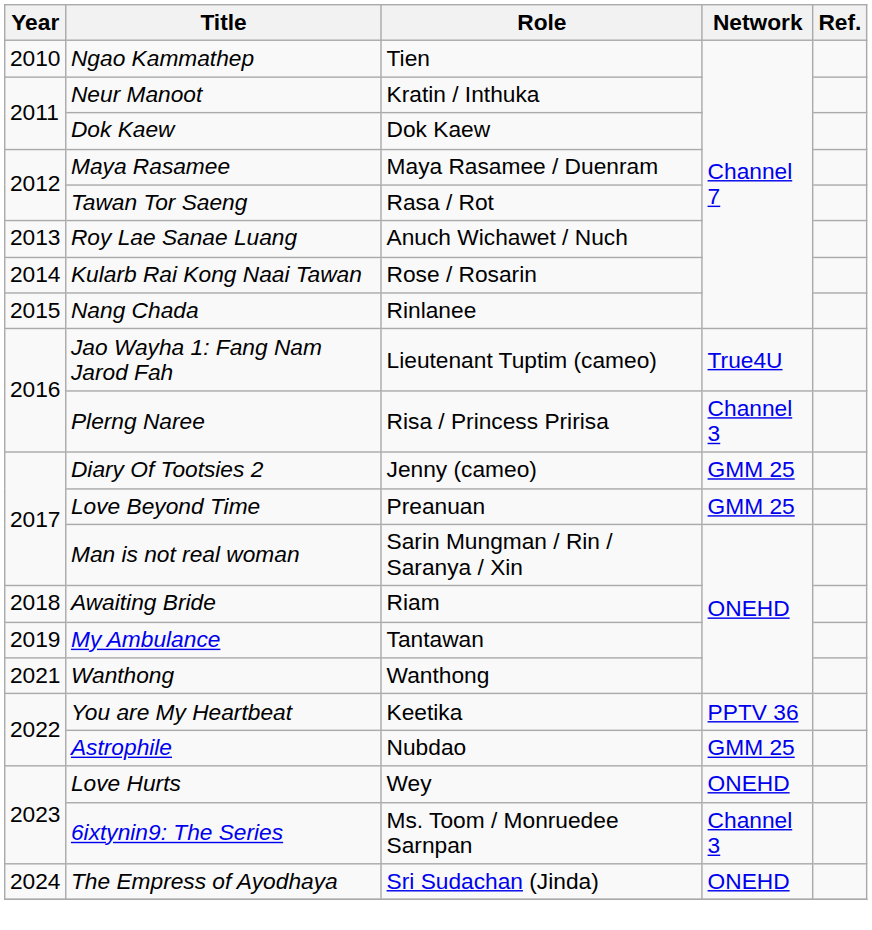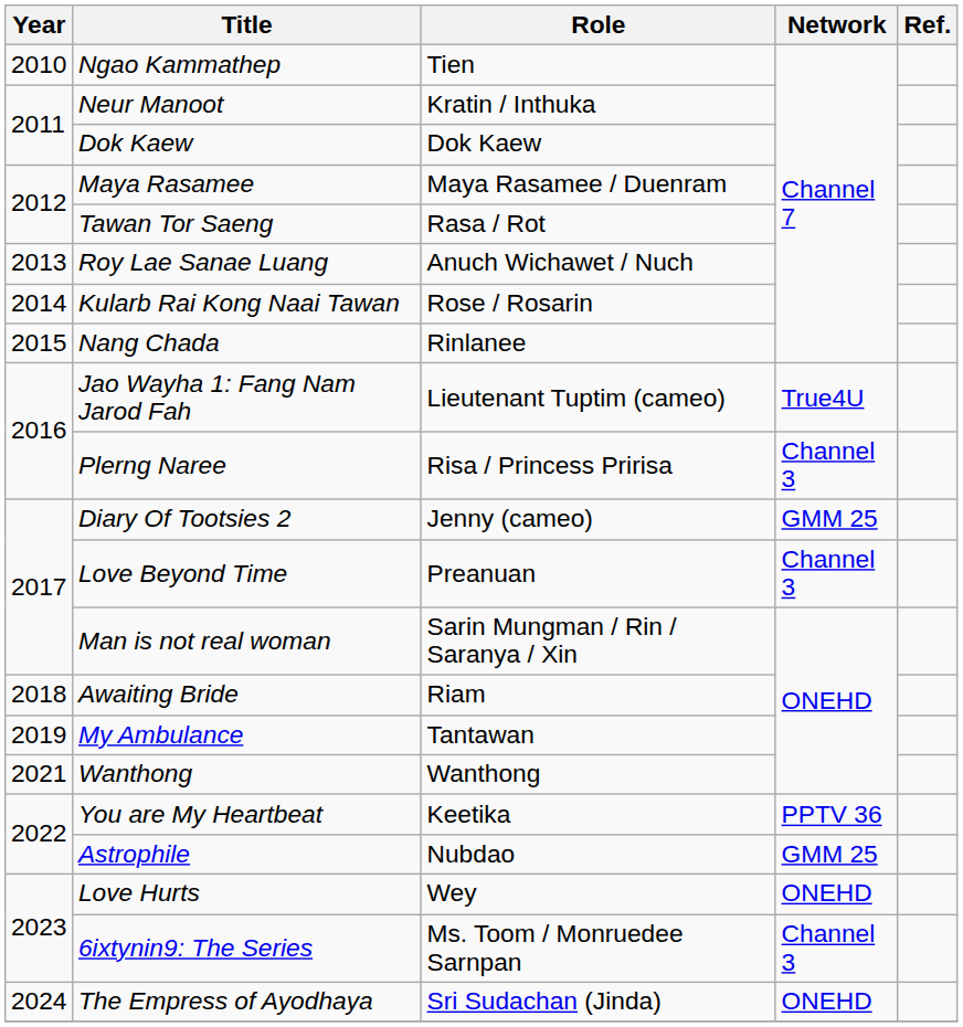 <table class="wikitable">
 <tr>
 <th>Year</th>
 <th><strong>Title</strong></th>
 <th><strong>Role</strong></th>
 <th>Network</th>
 <th>Ref.</th>
 </tr>
 <tr>
 <td>2010</td>
 <td><em>Ngao Kammathep</em></td>
 <td>Tien</td>
 <td rowspan="8"><a href='#'>Channel 7</a></td>
 <td></td>
 </tr>
 <tr>
 <td rowspan="2">2011</td>
 <td><em>Neur Manoot</em></td>
 <td>Kratin / Inthuka</td>
 <td></td>
 </tr>
 <tr>
 <td><em>Dok Kaew</em></td>
 <td>Dok Kaew</td>
 <td></td>
 </tr>
 <tr>
 <td rowspan="2">2012</td>
 <td><em>Maya Rasamee</em></td>
 <td>Maya Rasamee / Duenram</td>
 <td></td>
 </tr>
 <tr>
 <td><em>Tawan Tor Saeng</em></td>
 <td>Rasa / Rot</td>
 <td></td>
 </tr>
 <tr>
 <td>2013</td>
 <td><em>Roy Lae Sanae Luang</em></td>
 <td>Anuch Wichawet / Nuch</td>
 <td></td>
 </tr>
 <tr>
 <td>2014</td>
 <td><em>Kularb Rai Kong Naai Tawan</em></td>
 <td>Rose / Rosarin</td>
 <td></td>
 </tr>
 <tr>
 <td>2015</td>
 <td><em>Nang Chada</em></td>
 <td>Rinlanee</td>
 <td></td>
 </tr>
 <tr>
 <td rowspan="2">2016</td>
 <td><em>Jao Wayha 1: Fang Nam Jarod Fah</em></td>
 <td>Lieutenant Tuptim (cameo)</td>
 <td><a href='#'>True4U</a></td>
 <td></td>
 </tr>
 <tr>
 <td><em>Plerng Naree</em></td>
 <td>Risa / Princess Pririsa</td>
 <td><a href='#'>Channel 3</a></td>
 <td></td>
 </tr>
 <tr>
 <td rowspan="3">2017</td>
 <td><em>Diary Of Tootsies 2</em></td>
 <td>Jenny (cameo)</td>
 <td><a href='#'>GMM 25</a></td>
 <td></td>
 </tr>
 <tr>
 <td><em>Love Beyond Time </em></td>
 <td>Preanuan</td>
-<td><a href='#'>GMM 25</a></td>
+<td><a href='#'>Channel 3</a></td>
 <td></td>
 </tr>
 <tr>
 <td><em>Man is not real woman</em></td>
 <td>Sarin Mungman / Rin / Saranya / Xin</td>
 <td rowspan="4"><a href='#'>ONEHD</a></td>
 <td></td>
 </tr>
 <tr>
 <td>2018</td>
 <td><em>Awaiting Bride</em></td>
 <td>Riam</td>
 <td></td>
 </tr>
 <tr>
 <td>2019</td>
 <td><em><a href='#'>My Ambulance</a></em></td>
 <td>Tantawan</td>
 <td></td>
 </tr>
 <tr>
 <td>2021</td>
 <td><em>Wanthong</em></td>
 <td>Wanthong</td>
 <td></td>
 </tr>
 <tr>
 <td rowspan="2">2022</td>
 <td><em>You are My Heartbeat</em></td>
 <td>Keetika</td>
 <td><a href='#'>PPTV 36</a></td>
 <td></td>
 </tr>
 <tr>
 <td><em><a href='#'>Astrophile</a></em></td>
 <td>Nubdao</td>
 <td><a href='#'>GMM 25</a></td>
 <td></td>
 </tr>
 <tr>
 <td rowspan="2">2023</td>
 <td><em>Love Hurts</em></td>
 <td>Wey</td>
 <td><a href='#'>ONEHD</a></td>
 <td></td>
 </tr>
 <tr>
 <td><em><a href='#'>6ixtynin9: The Series</a></em></td>
 <td>Ms. Toom / Monruedee Sarnpan</td>
 <td><a href='#'>Channel 3</a></td>
 <td></td>
 </tr>
 <tr>
 <td rowspan="1">2024</td>
 <td><em>The Empress of Ayodhaya</em></td>
 <td><a href='#'>Sri Sudachan</a> (Jinda)</td>
 <td><a href='#'>ONEHD</a></td>
 <td></td>
 </tr>
 <tr>
 </tr>
 </table>
